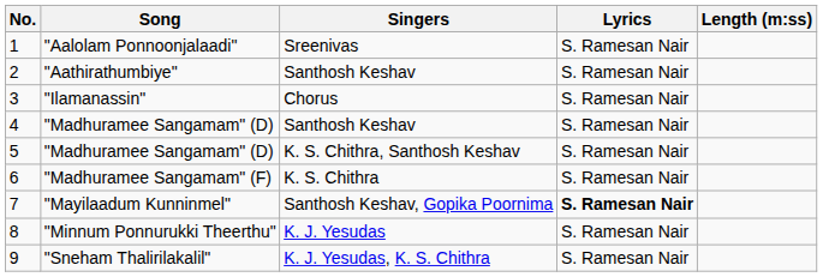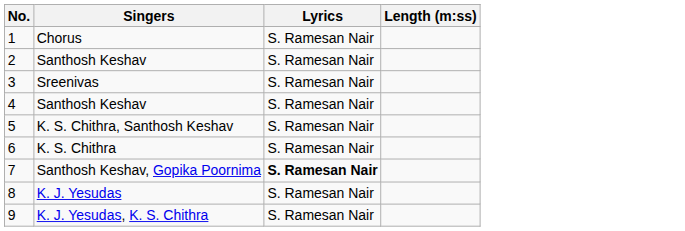 <table class="wikitable" style="font-size:95%;">
 <tr>
 <th>No.</th>
-<th>Song</th>
 <th>Singers</th>
 <th>Lyrics</th>
 <th>Length (m:ss)</th>
 </tr>
 <tr>
 <td>1</td>
-<td>"Aalolam Ponnoonjalaadi"</td>
-<td>Sreenivas</td>
+<td>Chorus</td>
 <td>S. Ramesan Nair</td>
 <td></td>
 </tr>
 <tr>
 <td>2</td>
-<td>"Aathirathumbiye"</td>
 <td>Santhosh Keshav</td>
 <td>S. Ramesan Nair</td>
 <td></td>
 </tr>
 <tr>
 <td>3</td>
-<td>"Ilamanassin"</td>
-<td>Chorus</td>
+<td>Sreenivas</td>
 <td>S. Ramesan Nair</td>
 <td></td>
 </tr>
 <tr>
 <td>4</td>
-<td>"Madhuramee Sangamam" (D)</td>
 <td>Santhosh Keshav</td>
 <td>S. Ramesan Nair</td>
 <td></td>
 </tr>
 <tr>
 <td>5</td>
-<td>"Madhuramee Sangamam" (D)</td>
 <td>K. S. Chithra, Santhosh Keshav</td>
 <td>S. Ramesan Nair</td>
 <td></td>
 </tr>
 <tr>
 <td>6</td>
-<td>"Madhuramee Sangamam" (F)</td>
 <td>K. S. Chithra</td>
 <td>S. Ramesan Nair</td>
 <td></td>
 </tr>
 <tr>
 <td>7</td>
-<td>"Mayilaadum Kunninmel"</td>
 <td>Santhosh Keshav, <a href='#'>Gopika Poornima</a></td>
 <td><strong>S. Ramesan Nair</strong></td>
 <td></td>
 </tr>
 <tr>
 <td>8</td>
-<td>"Minnum Ponnurukki Theerthu"</td>
 <td><a href='#'>K. J. Yesudas</a></td>
 <td>S. Ramesan Nair</td>
 <td></td>
 </tr>
 <tr>
 <td>9</td>
-<td>"Sneham Thalirilakalil"</td>
 <td><a href='#'>K. J. Yesudas</a>, <a href='#'>K. S. Chithra</a></td>
 <td>S. Ramesan Nair</td>
 <td></td>
 </tr>
 </table>
